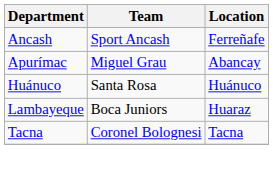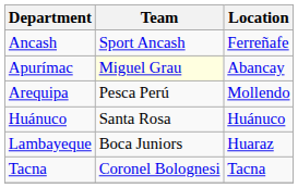 <table class="wikitable">
 <tr>
 <th>Department</th>
 <th>Team</th>
 <th>Location</th>
 </tr>
 <tr>
 <td><a href='#'>Ancash</a></td>
 <td><a href='#'>Sport Ancash</a></td>
 <td><a href='#'>Ferreñafe</a></td>
 </tr>
 <tr>
 <td><a href='#'>Apurímac</a></td>
-<td><a href='#'>Miguel Grau</a></td>
+<td style="background: lightyellow;"><a href='#'>Miguel Grau</a></td>
 <td><a href='#'>Abancay</a></td>
+</tr>
+<tr>
+<td><a href='#'>Arequipa</a></td>
+<td>Pesca Perú</td>
+<td><a href='#'>Mollendo</a></td>
 </tr>
 <tr>
 <td><a href='#'>Huánuco</a></td>
 <td>Santa Rosa</td>
 <td><a href='#'>Huánuco</a></td>
 </tr>
 <tr>
 <td><a href='#'>Lambayeque</a></td>
 <td>Boca Juniors</td>
 <td><a href='#'>Huaraz</a></td>
 </tr>
 <tr>
 <td><a href='#'>Tacna</a></td>
 <td><a href='#'>Coronel Bolognesi</a></td>
 <td><a href='#'>Tacna</a></td>
 </tr>
 <tr>
 </tr>
 </table>
